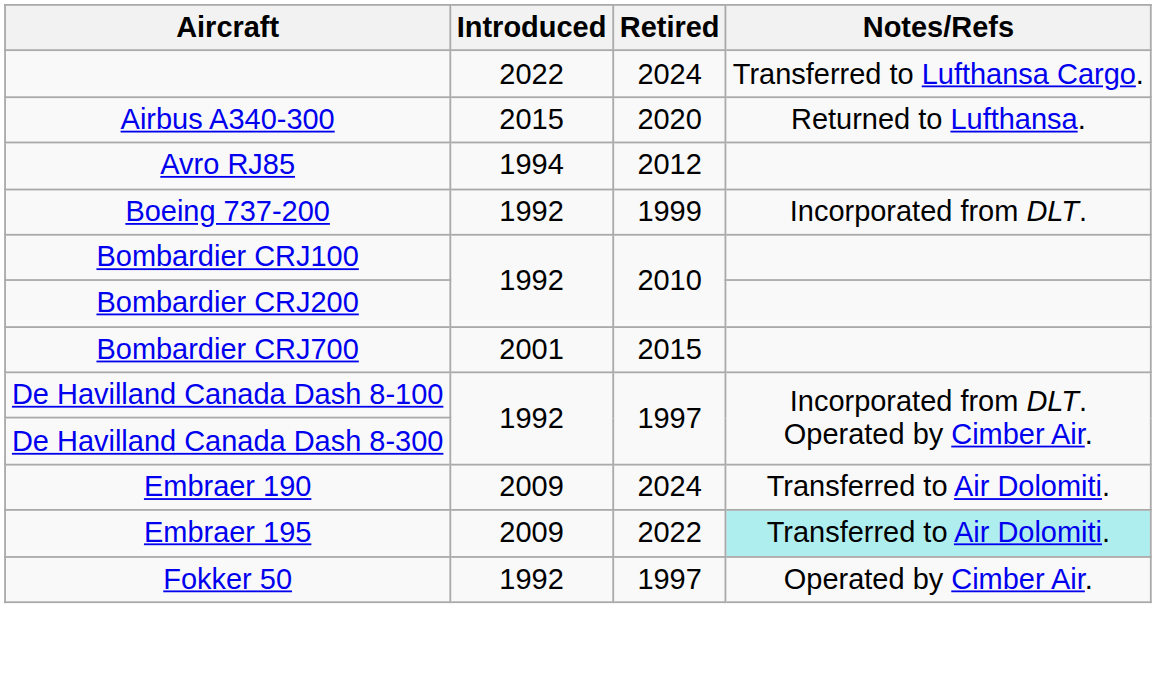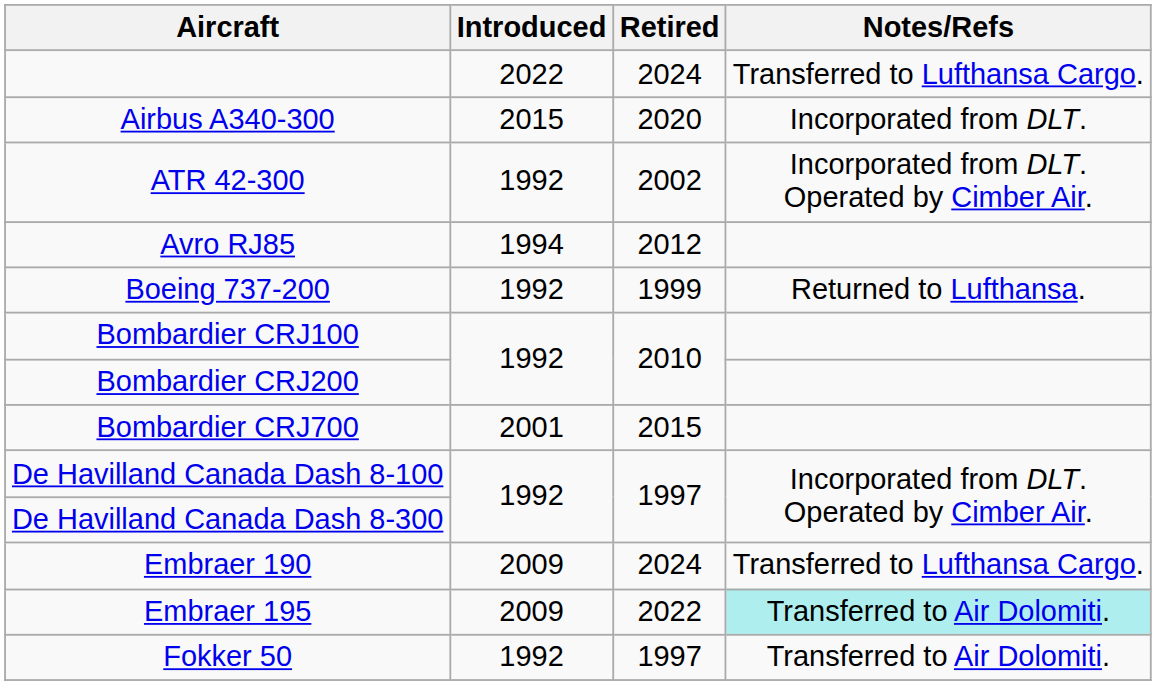 <table class="wikitable" style="margin:0.5em auto; text-align:center">
 <tr>
 <th>Aircraft</th>
 <th>Introduced</th>
 <th>Retired</th>
 <th>Notes/Refs</th>
 </tr>
 <tr>
 <td></td>
 <td>2022</td>
 <td>2024</td>
 <td>Transferred to <a href='#'>Lufthansa Cargo</a>.</td>
 </tr>
 <tr>
 <td><a href='#'>Airbus A340-300</a></td>
 <td>2015</td>
 <td>2020</td>
-<td>Returned to <a href='#'>Lufthansa</a>.</td>
+<td>Incorporated from <em>DLT</em>.</td>
+</tr>
+<tr>
+<td><a href='#'>ATR 42-300</a></td>
+<td>1992</td>
+<td>2002</td>
+<td>Incorporated from <em>DLT</em>.<br>Operated by <a href='#'>Cimber Air</a>.</td>
 </tr>
 <tr>
 <td><a href='#'>Avro RJ85</a></td>
 <td>1994</td>
 <td>2012</td>
 <td></td>
 </tr>
 <tr>
 <td><a href='#'>Boeing 737-200</a></td>
 <td>1992</td>
 <td>1999</td>
-<td>Incorporated from <em>DLT</em>.</td>
+<td>Returned to <a href='#'>Lufthansa</a>.</td>
 </tr>
 <tr>
 <td><a href='#'>Bombardier CRJ100</a></td>
 <td rowspan="2">1992</td>
 <td rowspan="2">2010</td>
 <td></td>
 </tr>
 <tr>
 <td><a href='#'>Bombardier CRJ200</a></td>
 <td></td>
 </tr>
 <tr>
 <td><a href='#'>Bombardier CRJ700</a></td>
 <td>2001</td>
 <td>2015</td>
 <td></td>
 </tr>
 <tr>
 <td><a href='#'>De Havilland Canada Dash 8-100</a></td>
 <td rowspan="2">1992</td>
 <td rowspan="2">1997</td>
 <td rowspan="2">Incorporated from <em>DLT</em>.<br>Operated by <a href='#'>Cimber Air</a>.</td>
 </tr>
 <tr>
 <td><a href='#'>De Havilland Canada Dash 8-300</a></td>
 </tr>
 <tr>
 <td><a href='#'>Embraer 190</a></td>
 <td>2009</td>
 <td>2024</td>
-<td>Transferred to <a href='#'>Air Dolomiti</a>.</td>
+<td>Transferred to <a href='#'>Lufthansa Cargo</a>.</td>
 </tr>
 <tr>
 <td><a href='#'>Embraer 195</a></td>
 <td>2009</td>
 <td>2022</td>
 <td style="background: paleturquoise;">Transferred to <a href='#'>Air Dolomiti</a>.</td>
 </tr>
 <tr>
 <td><a href='#'>Fokker 50</a></td>
 <td>1992</td>
 <td>1997</td>
-<td>Operated by <a href='#'>Cimber Air</a>.</td>
+<td>Transferred to <a href='#'>Air Dolomiti</a>.</td>
 </tr>
 </table>
